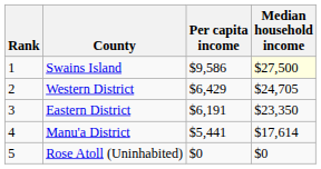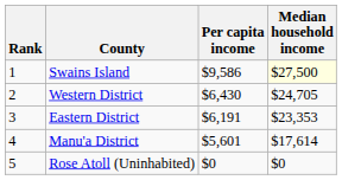 <table class="wikitable sortable">
 <tr valign=bottom>
 <th>Rank</th>
 <th>County</th>
 <th>Per capita<br>income</th>
 <th>Median<br>household<br>income</th>
 </tr>
 <tr>
 <td>1</td>
 <td><a href='#'>Swains Island</a></td>
 <td>$9,586</td>
 <td style="background: lightyellow;">$27,500</td>
 </tr>
 <tr>
 <td>2</td>
 <td><a href='#'>Western District</a></td>
-<td>$6,429</td>
+<td>$6,430</td>
 <td>$24,705</td>
 </tr>
 <tr>
 <td>3</td>
 <td><a href='#'>Eastern District</a></td>
 <td>$6,191</td>
-<td>$23,350</td>
+<td>$23,353</td>
 </tr>
 <tr>
 <td>4</td>
 <td><a href='#'>Manu'a District</a></td>
-<td>$5,441</td>
+<td>$5,601</td>
 <td>$17,614</td>
 </tr>
 <tr>
 <td>5</td>
 <td><a href='#'>Rose Atoll</a> (Uninhabited)</td>
 <td>$0</td>
 <td>$0</td>
 </tr>
 </table>
